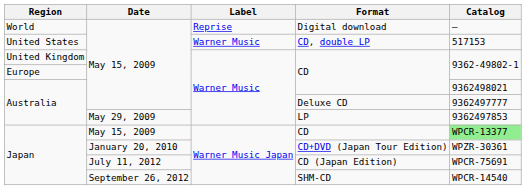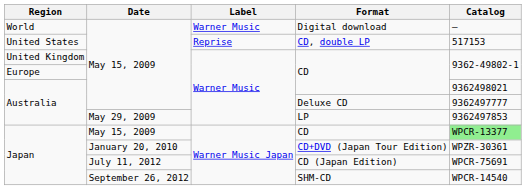 <table class="wikitable">
 <tr>
 <th>Region</th>
 <th>Date</th>
 <th>Label</th>
 <th>Format</th>
 <th>Catalog</th>
 </tr>
 <tr>
 <td>World</td>
 <td rowspan="6">May 15, 2009</td>
-<td><a href='#'>Reprise</a></td>
+<td><a href='#'>Warner Music</a></td>
 <td>Digital download</td>
 <td>—</td>
 </tr>
 <tr>
 <td>United States</td>
-<td><a href='#'>Warner Music</a></td>
+<td><a href='#'>Reprise</a></td>
 <td><a href='#'>CD</a>, <a href='#'>double LP</a></td>
 <td>517153</td>
 </tr>
 <tr>
 <td>United Kingdom</td>
 <td rowspan="5"><a href='#'>Warner Music</a></td>
 <td rowspan="3">CD</td>
 <td rowspan="2">9362-49802-1</td>
 </tr>
 <tr>
 <td>Europe</td>
 </tr>
 <tr>
 <td rowspan="3">Australia</td>
 <td>9362498021</td>
 </tr>
 <tr>
 <td>Deluxe CD</td>
 <td>9362497777</td>
 </tr>
 <tr>
 <td>May 29, 2009</td>
 <td>LP</td>
 <td>9362497853</td>
 </tr>
 <tr>
 <td rowspan="4">Japan</td>
 <td>May 15, 2009</td>
 <td rowspan="4"><a href='#'>Warner Music Japan</a></td>
 <td>CD</td>
 <td style="background: lightgreen;">WPCR-13377</td>
 </tr>
 <tr>
 <td>January 20, 2010</td>
 <td><a href='#'>CD+DVD</a> (Japan Tour Edition)</td>
 <td>WPZR-30361</td>
 </tr>
 <tr>
 <td>July 11, 2012</td>
 <td>CD (Japan Edition)</td>
 <td>WPCR-75691</td>
 </tr>
 <tr>
 <td>September 26, 2012</td>
 <td>SHM-CD</td>
 <td>WPCR-14540</td>
 </tr>
 </table>
